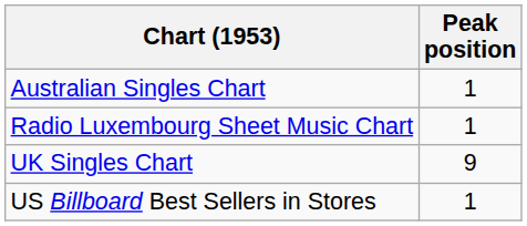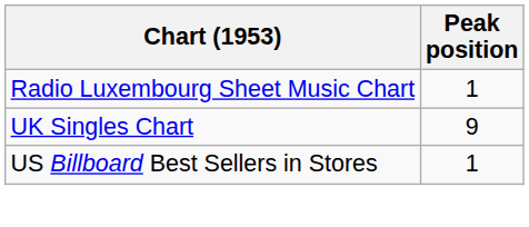 <table class="wikitable sortable">
 <tr>
 <th>Chart (1953)</th>
 <th>Peak <br>position</th>
-</tr>
-<tr>
-<td><a href='#'>Australian Singles Chart</a></td>
-<td align="center">1</td>
 </tr>
 <tr>
 <td><a href='#'>Radio Luxembourg Sheet Music Chart</a></td>
 <td align="center">1</td>
 </tr>
 <tr>
 <td><a href='#'>UK Singles Chart</a></td>
 <td align="center">9</td>
 </tr>
 <tr>
 <td>US <em><a href='#'>Billboard</a></em> Best Sellers in Stores</td>
 <td align="center">1</td>
 </tr>
 </table>
